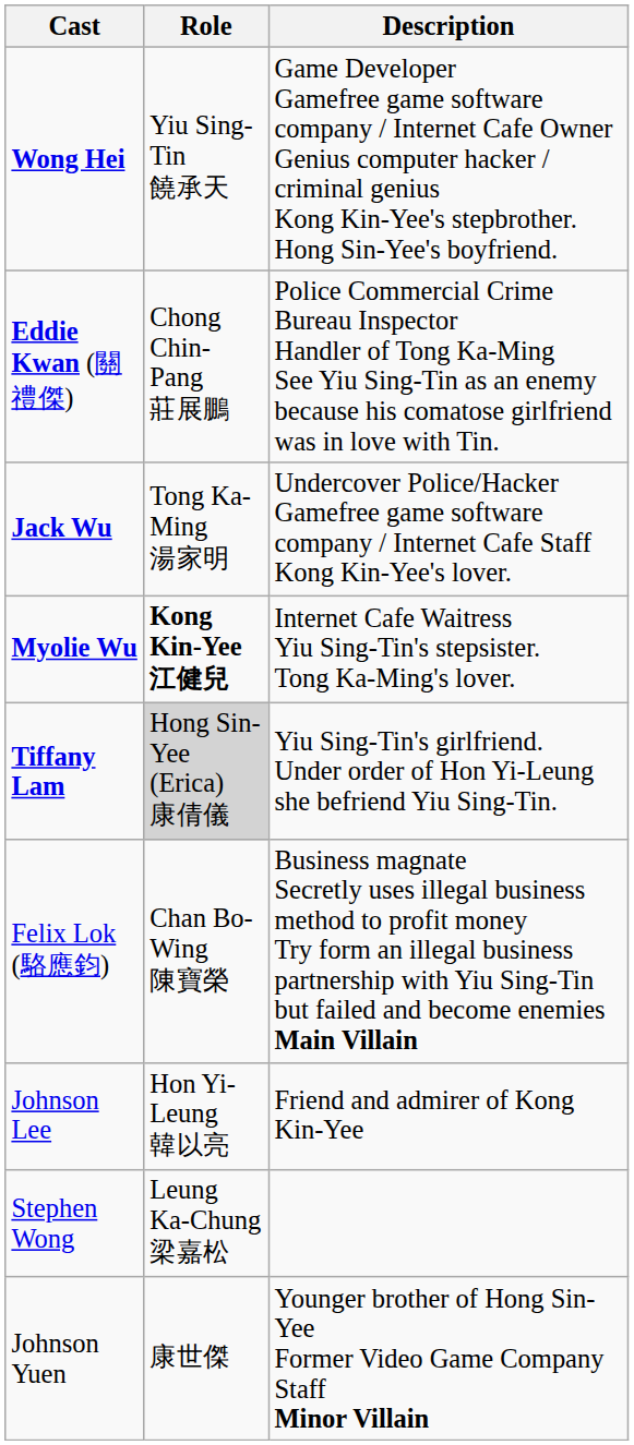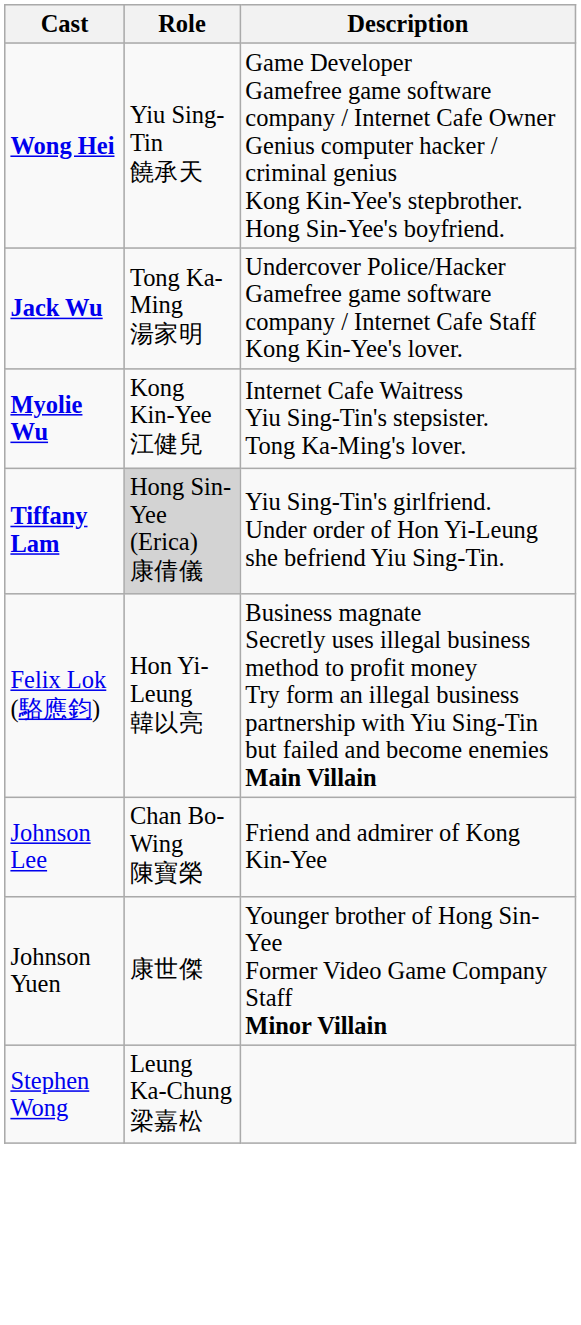 <table class="wikitable" width="60%">
 <tr>
 <th>Cast</th>
 <th>Role</th>
 <th>Description</th>
 </tr>
 <tr>
 <td><strong><a href='#'>Wong Hei</a></strong></td>
 <td>Yiu Sing-Tin <br> 饒承天</td>
 <td>Game Developer <br> Gamefree game software company / Internet Cafe Owner <br> Genius computer hacker / criminal genius  <br> Kong Kin-Yee's stepbrother. <br> Hong Sin-Yee's boyfriend.</td>
 </tr>
 <tr>
-<td><strong><a href='#'>Eddie Kwan</a></strong> (<a href='#'>關禮傑</a>)</td>
-<td>Chong Chin-Pang <br> 莊展鵬</td>
-<td>Police Commercial Crime Bureau Inspector <br> Handler of Tong Ka-Ming <br> See  Yiu Sing-Tin as an enemy because his comatose girlfriend was in love with Tin.</td>
-</tr>
-<tr>
 <td><strong><a href='#'>Jack Wu</a></strong></td>
 <td>Tong Ka-Ming <br> 湯家明</td>
 <td>Undercover Police/Hacker <br> Gamefree game software company / Internet Cafe Staff <br> Kong Kin-Yee's lover.</td>
 </tr>
 <tr>
 <td><strong><a href='#'>Myolie Wu</a></strong></td>
-<td><strong>Kong Kin-Yee <br> 江健兒</strong></td>
+<td>Kong Kin-Yee <br> 江健兒</td>
 <td>Internet Cafe Waitress <br> Yiu Sing-Tin's stepsister. <br> Tong Ka-Ming's lover.</td>
 </tr>
 <tr>
 <td><strong><a href='#'>Tiffany Lam</a></strong></td>
 <td style="background: lightgrey;">Hong Sin-Yee (Erica) <br> 康倩儀</td>
 <td fashion model >Yiu Sing-Tin's girlfriend. <br> Under order of  Hon Yi-Leung she befriend Yiu Sing-Tin.</td>
 </tr>
 <tr>
 <td><a href='#'>Felix Lok</a> (<a href='#'>駱應鈞</a>)</td>
-<td>Chan Bo-Wing <br> 陳寶榮</td>
+<td>Hon Yi-Leung <br> 韓以亮</td>
 <td>Business magnate <br> Secretly uses illegal business method to profit money <br> Try form an illegal business partnership with Yiu Sing-Tin but failed and become enemies <br>  <strong>Main Villain</strong></td>
 </tr>
 <tr>
 <td><a href='#'>Johnson Lee</a></td>
-<td>Hon Yi-Leung <br> 韓以亮</td>
+<td>Chan Bo-Wing <br> 陳寶榮</td>
 <td>Friend and admirer of Kong Kin-Yee</td>
+</tr>
+<tr>
+<td>Johnson Yuen</td>
+<td>康世傑</td>
+<td>Younger brother of Hong Sin-Yee <br> Former Video Game Company Staff <br> <strong>Minor Villain</strong></td>
 </tr>
 <tr>
 <td><a href='#'>Stephen Wong</a></td>
 <td>Leung Ka-Chung <br> 梁嘉松</td>
 <td></td>
 </tr>
-<tr>
-<td>Johnson Yuen</td>
-<td>康世傑</td>
-<td>Younger brother of Hong Sin-Yee <br> Former Video Game Company Staff <br> <strong>Minor Villain</strong></td>
-</tr>
 </table>
